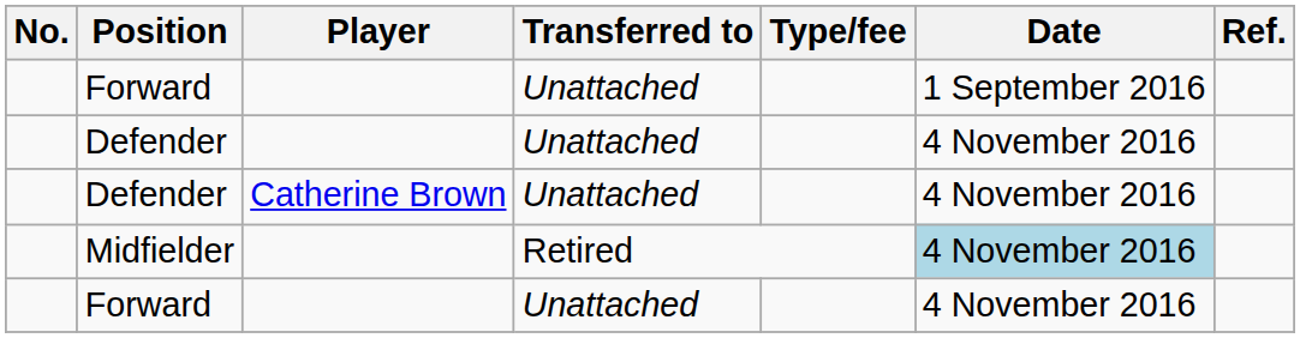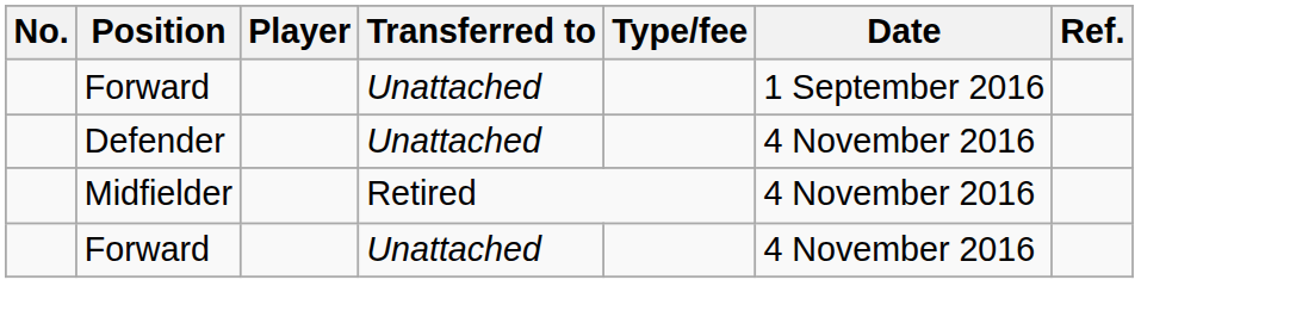 <table class="wikitable">
 <tr>
 <th>No.</th>
 <th>Position</th>
 <th>Player</th>
 <th>Transferred to</th>
 <th>Type/fee</th>
 <th>Date</th>
 <th>Ref.</th>
 </tr>
 <tr>
 <td></td>
 <td>Forward</td>
 <td></td>
 <td><em>Unattached</em></td>
 <td></td>
 <td>1 September 2016</td>
 <td></td>
 </tr>
 <tr>
 <td></td>
 <td>Defender</td>
 <td></td>
 <td><em>Unattached</em></td>
 <td></td>
 <td>4 November 2016</td>
 <td></td>
 </tr>
 <tr>
 <td></td>
-<td>Defender</td>
-<td><a href='#'>Catherine Brown</a></td>
-<td><em>Unattached</em></td>
-<td></td>
-<td>4 November 2016</td>
-<td></td>
-</tr>
-<tr>
-<td></td>
 <td>Midfielder</td>
 <td></td>
 <td colspan="2">Retired</td>
-<td style="background: lightblue;">4 November 2016</td>
+<td>4 November 2016</td>
 <td></td>
 </tr>
 <tr>
 <td></td>
 <td>Forward</td>
 <td></td>
 <td><em>Unattached</em></td>
 <td></td>
 <td>4 November 2016</td>
 <td></td>
 </tr>
 </table>
